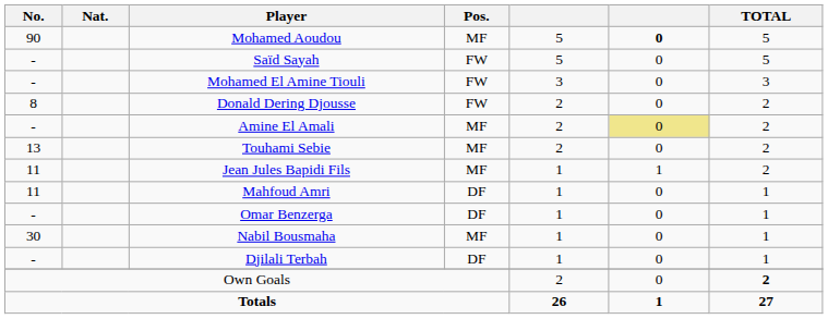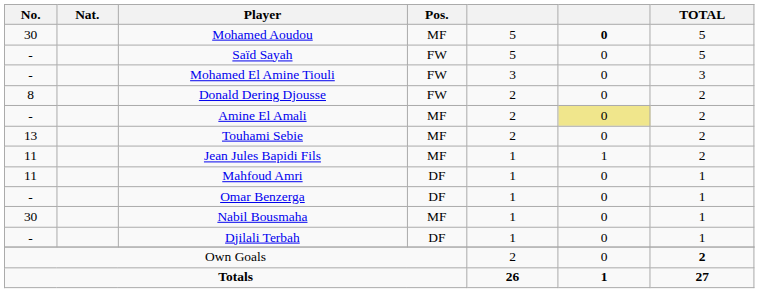 <table class="wikitable sortable alternance"  style="font-size:85%; text-align:center; line-height:14px; width:60%;">
 <tr>
 <th width=10>No.</th>
 <th width=10>Nat.</th>
 <th width=140>Player</th>
 <th width=10>Pos.</th>
 <th width=40></th>
 <th width=40></th>
 <th width=10>TOTAL</th>
 </tr>
 <tr>
-<td>90</td>
+<td>30</td>
 <td></td>
 <td><a href='#'>Mohamed Aoudou</a></td>
 <td>MF</td>
 <td>5</td>
 <td><strong>0</strong></td>
 <td>5</td>
 </tr>
 <tr>
 <td>-</td>
 <td></td>
 <td><a href='#'>Saïd Sayah</a></td>
 <td>FW</td>
 <td>5</td>
 <td>0</td>
 <td>5</td>
 </tr>
 <tr>
 <td>-</td>
 <td></td>
 <td><a href='#'>Mohamed El Amine Tiouli</a></td>
 <td>FW</td>
 <td>3</td>
 <td>0</td>
 <td>3</td>
 </tr>
 <tr>
 <td>8</td>
 <td></td>
 <td><a href='#'>Donald Dering Djousse</a></td>
 <td>FW</td>
 <td>2</td>
 <td>0</td>
 <td>2</td>
 </tr>
 <tr>
 <td>-</td>
 <td></td>
 <td><a href='#'>Amine El Amali</a></td>
 <td>MF</td>
 <td>2</td>
 <td style="background: khaki;">0</td>
 <td>2</td>
 </tr>
 <tr>
 <td>13</td>
 <td></td>
 <td><a href='#'>Touhami Sebie</a></td>
 <td>MF</td>
 <td>2</td>
 <td>0</td>
 <td>2</td>
 </tr>
 <tr>
 <td>11</td>
 <td></td>
 <td><a href='#'>Jean Jules Bapidi Fils</a></td>
 <td>MF</td>
 <td>1</td>
 <td>1</td>
 <td>2</td>
 </tr>
 <tr>
 <td>11</td>
 <td></td>
 <td><a href='#'>Mahfoud Amri</a></td>
 <td>DF</td>
 <td>1</td>
 <td>0</td>
 <td>1</td>
 </tr>
 <tr>
 <td>-</td>
 <td></td>
 <td><a href='#'>Omar Benzerga</a></td>
 <td>DF</td>
 <td>1</td>
 <td>0</td>
 <td>1</td>
 </tr>
 <tr>
 <td>30</td>
 <td></td>
 <td><a href='#'>Nabil Bousmaha</a></td>
 <td>MF</td>
 <td>1</td>
 <td>0</td>
 <td>1</td>
 </tr>
 <tr>
 <td>-</td>
 <td></td>
 <td><a href='#'>Djilali Terbah</a></td>
 <td>DF</td>
 <td>1</td>
 <td>0</td>
 <td>1</td>
 </tr>
 <tr>
 </tr>
 <tr class="sortbottom">
 <td colspan="4">Own Goals</td>
 <td>2</td>
 <td>0</td>
 <td><strong>2</strong></td>
 </tr>
 <tr class="sortbottom">
 <td colspan="4"><strong>Totals</strong></td>
 <td><strong>26</strong></td>
 <td><strong>1</strong></td>
 <td><strong>27</strong></td>
 </tr>
 </table>
